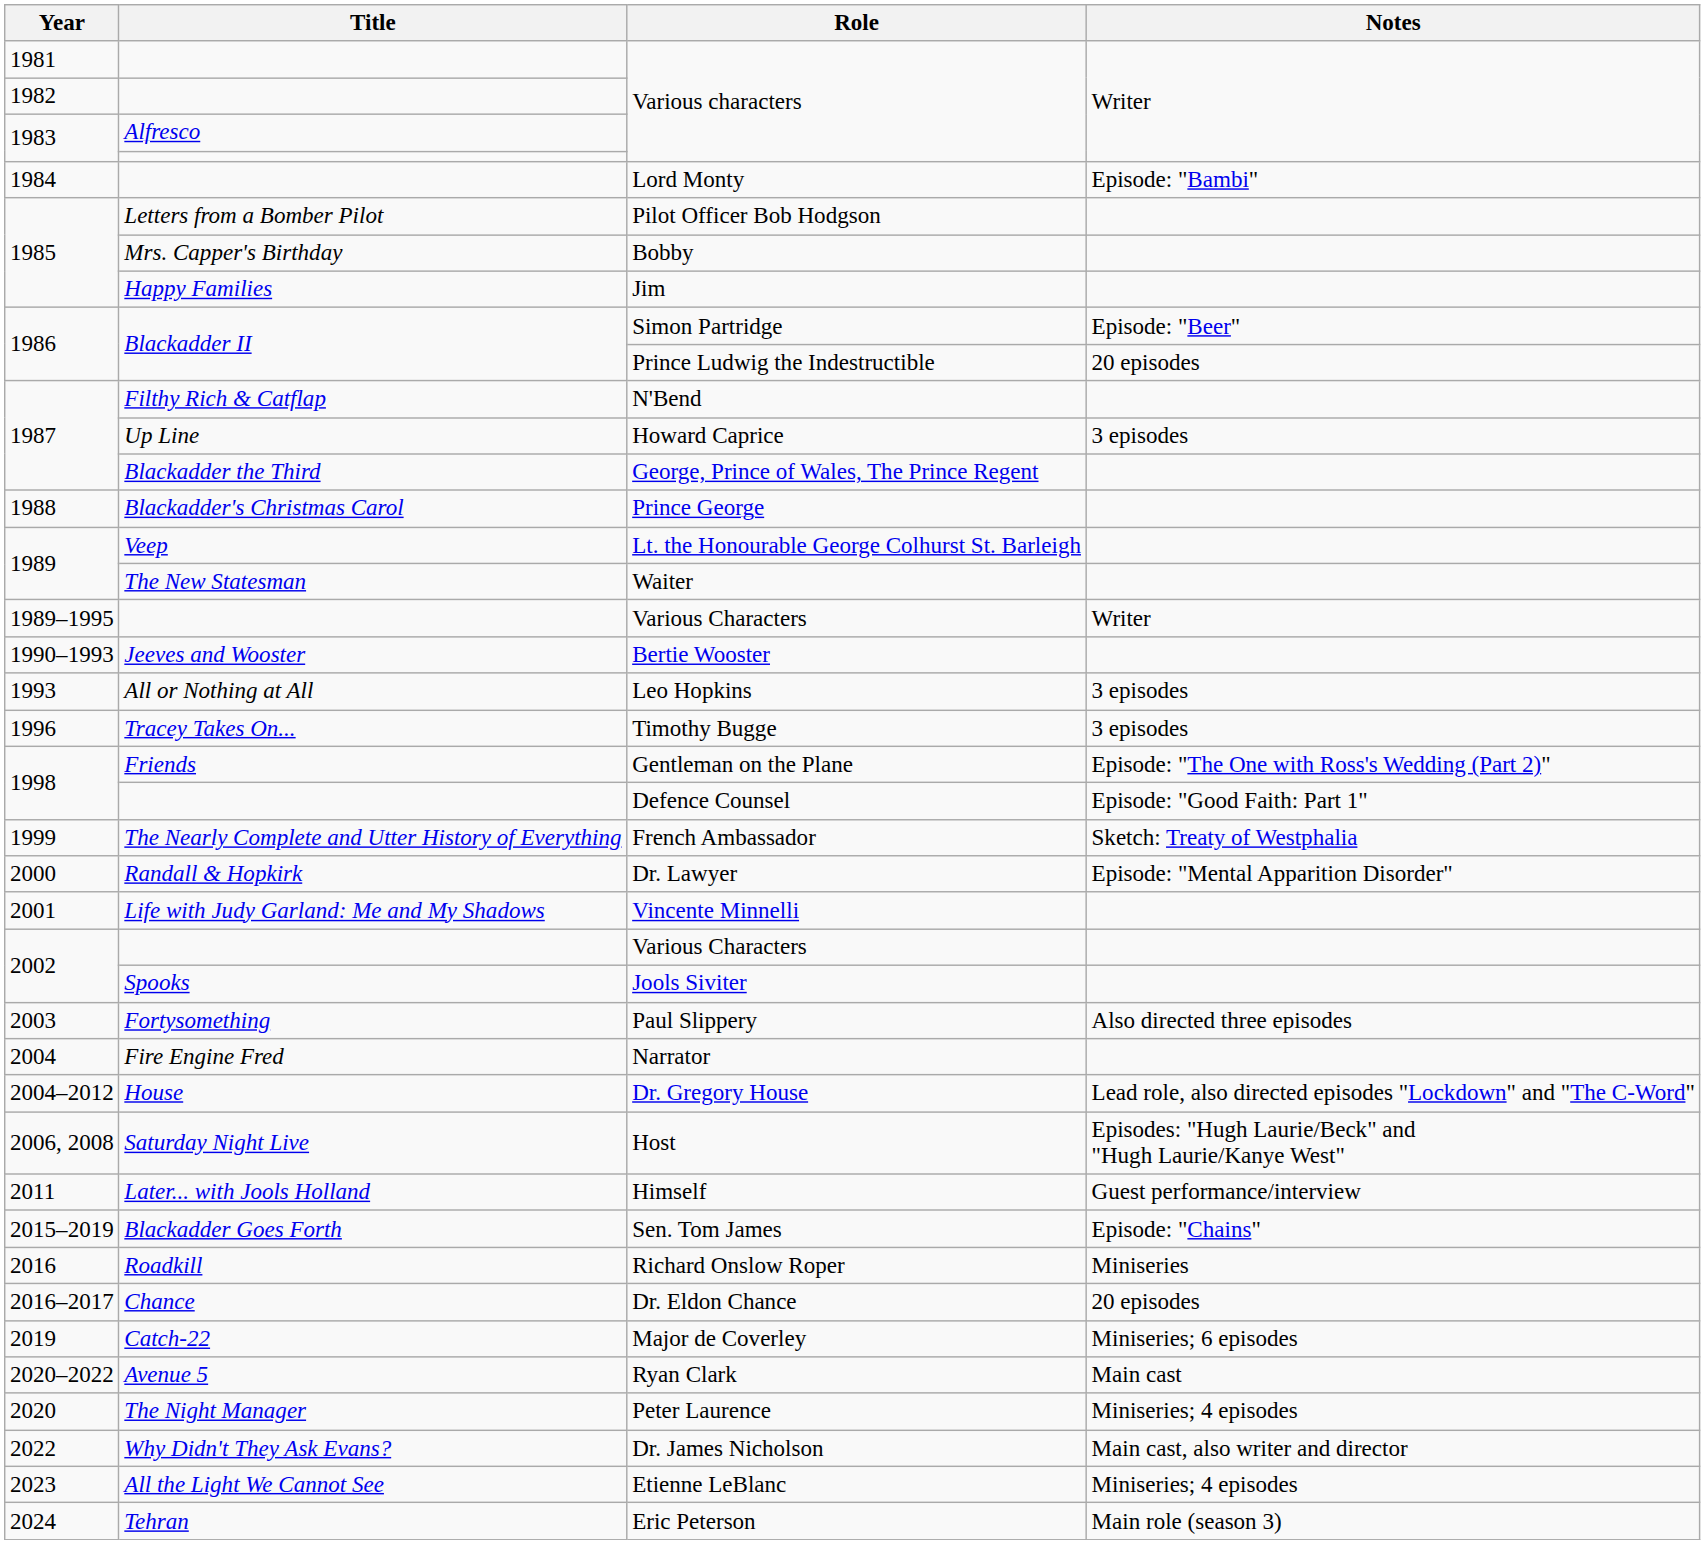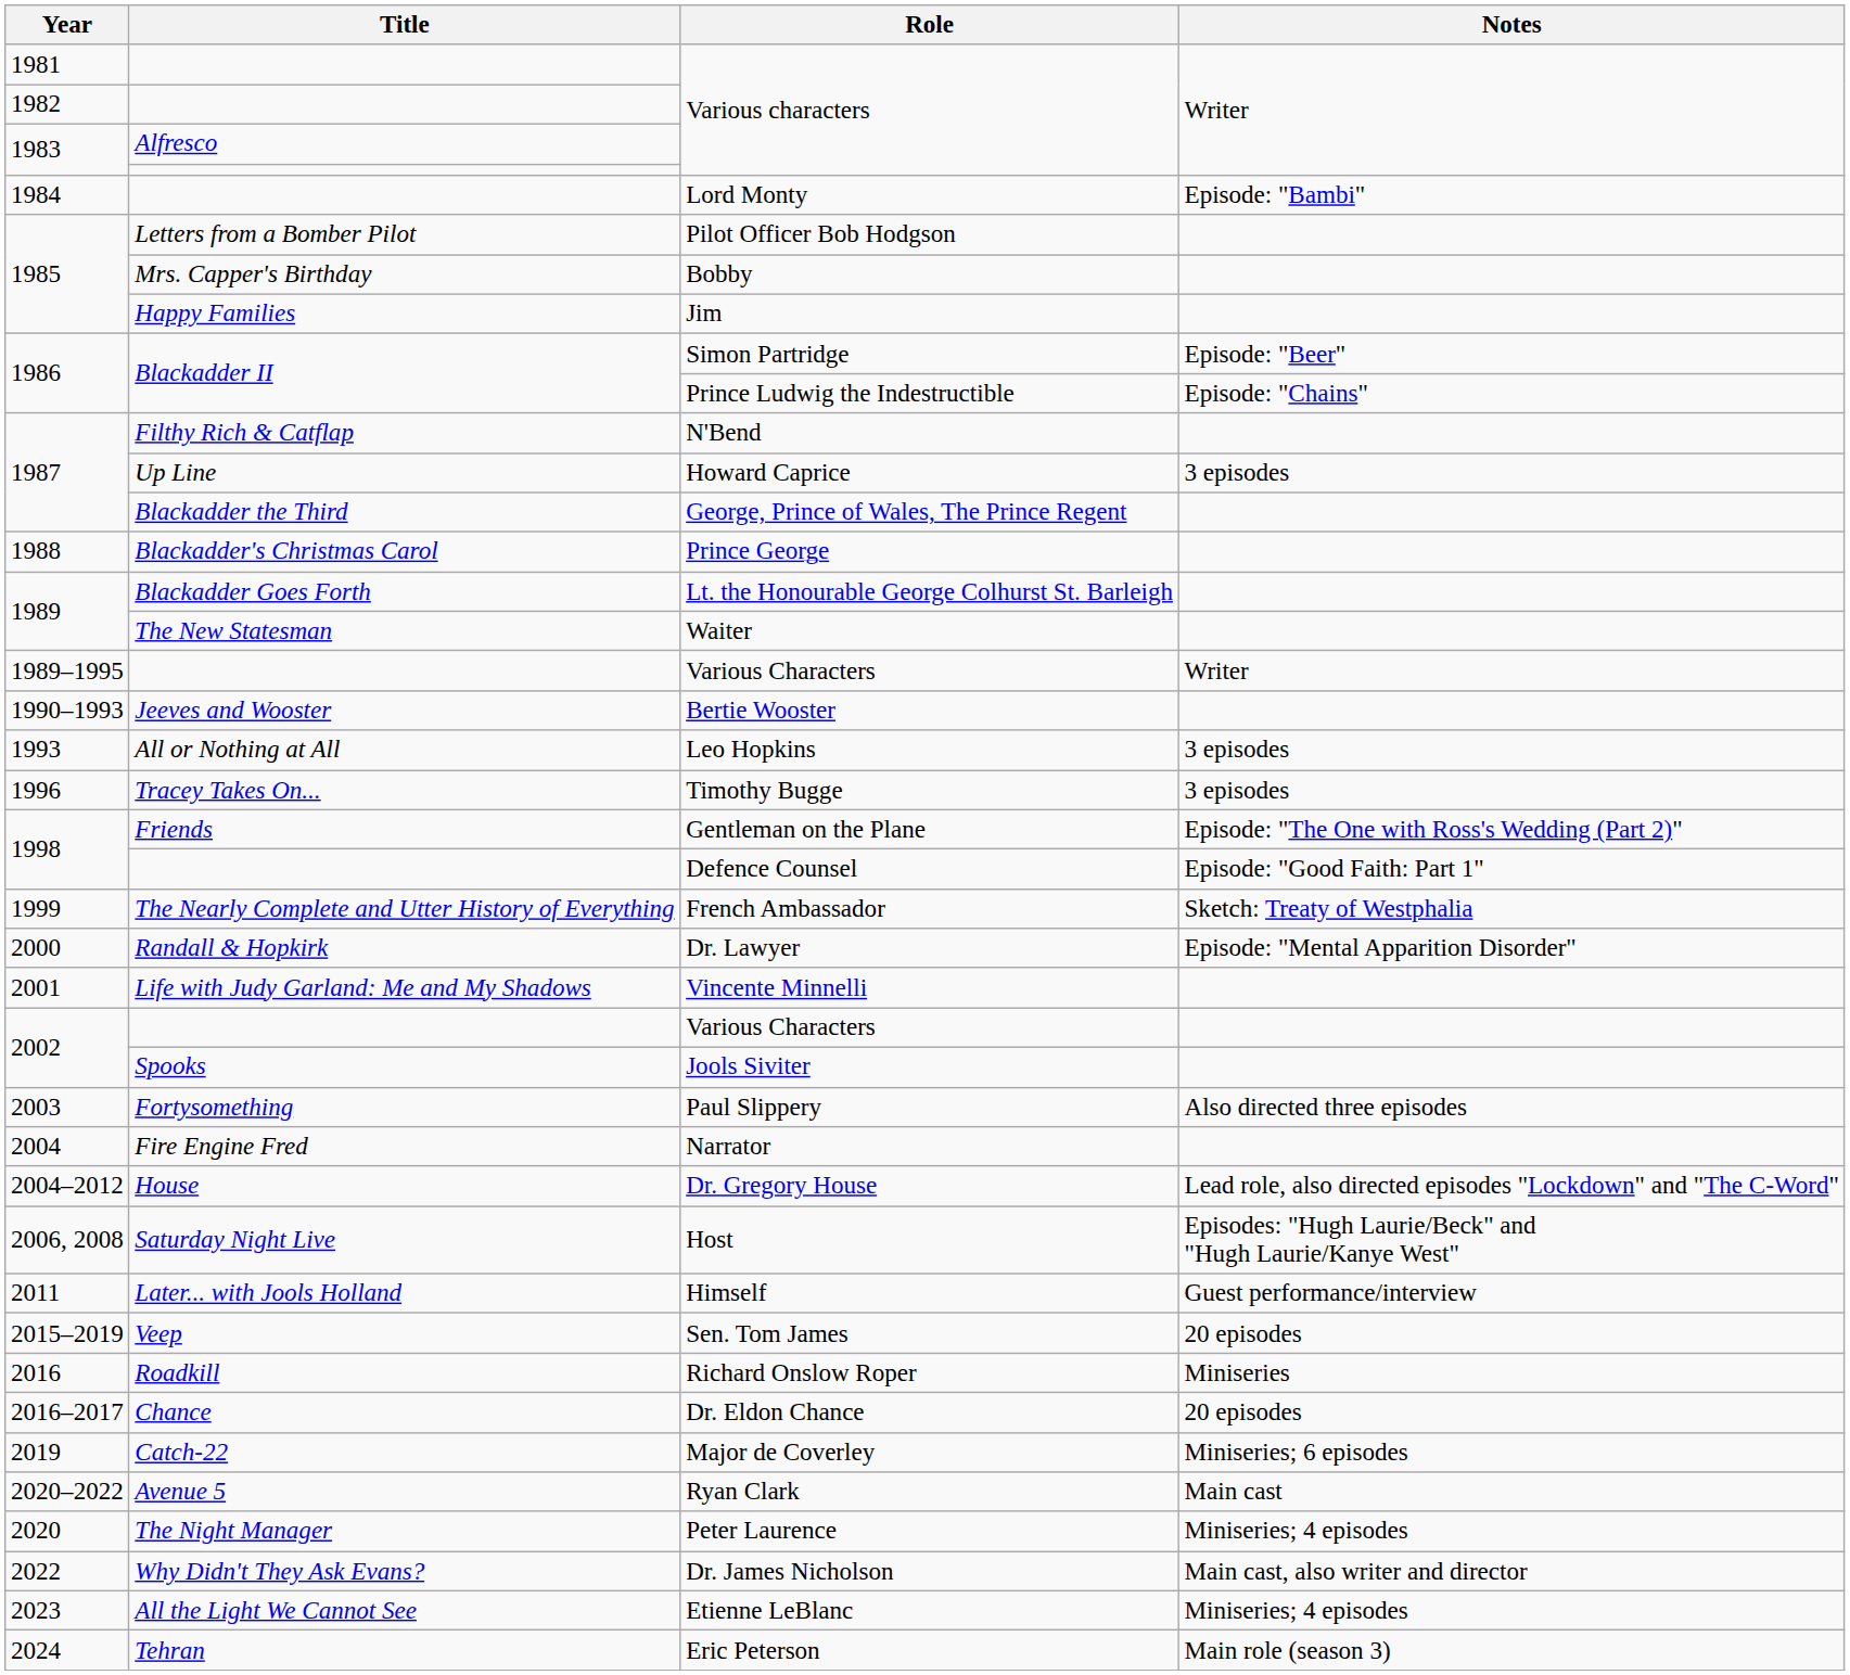 <table class="wikitable sortable">
 <tr>
 <th>Year</th>
 <th>Title</th>
 <th>Role</th>
 <th>Notes</th>
 </tr>
 <tr>
 <td>1981</td>
 <td><em></em></td>
 <td rowspan="4">Various characters</td>
 <td rowspan="4">Writer</td>
 </tr>
 <tr>
 <td>1982</td>
 <td><em></em></td>
 </tr>
 <tr>
 <td rowspan="2">1983</td>
 <td><em><a href='#'>Alfresco</a></em></td>
 </tr>
 <tr>
 <td><em></em></td>
 </tr>
 <tr>
 <td>1984</td>
 <td><em></em></td>
 <td>Lord Monty</td>
 <td>Episode: "<a href='#'>Bambi</a>"</td>
 </tr>
 <tr>
 <td rowspan="3">1985</td>
 <td><em>Letters from a Bomber Pilot</em></td>
 <td>Pilot Officer Bob Hodgson</td>
 <td></td>
 </tr>
 <tr>
 <td><em>Mrs. Capper's Birthday</em></td>
 <td>Bobby</td>
 <td></td>
 </tr>
 <tr>
 <td><em><a href='#'>Happy Families</a></em></td>
 <td>Jim</td>
 <td></td>
 </tr>
 <tr>
 <td rowspan="2">1986</td>
 <td rowspan="2"><em><a href='#'>Blackadder II</a></em></td>
 <td>Simon Partridge</td>
 <td>Episode: "<a href='#'>Beer</a>"</td>
 </tr>
 <tr>
 <td>Prince Ludwig the Indestructible</td>
-<td>20 episodes</td>
+<td>Episode: "<a href='#'>Chains</a>"</td>
 </tr>
 <tr>
 <td rowspan="3">1987</td>
 <td><em><a href='#'>Filthy Rich & Catflap</a></em></td>
 <td>N'Bend</td>
 <td></td>
 </tr>
 <tr>
 <td><em>Up Line</em></td>
 <td>Howard Caprice</td>
 <td>3 episodes</td>
 </tr>
 <tr>
 <td><em><a href='#'>Blackadder the Third</a></em></td>
 <td><a href='#'>George, Prince of Wales, The Prince Regent</a></td>
 <td></td>
 </tr>
 <tr>
 <td>1988</td>
 <td><em><a href='#'>Blackadder's Christmas Carol</a></em></td>
 <td><a href='#'>Prince George</a></td>
 <td></td>
 </tr>
 <tr>
 <td rowspan="2">1989</td>
-<td><em><a href='#'>Veep</a></em></td>
+<td><em><a href='#'>Blackadder Goes Forth</a></em></td>
 <td><a href='#'>Lt. the Honourable George Colhurst St. Barleigh</a></td>
 <td></td>
 </tr>
 <tr>
 <td><em><a href='#'>The New Statesman</a></em></td>
 <td>Waiter</td>
 <td></td>
 </tr>
 <tr>
 <td>1989–1995</td>
 <td><em></em></td>
 <td>Various Characters</td>
 <td>Writer</td>
 </tr>
 <tr>
 <td>1990–1993</td>
 <td><em><a href='#'>Jeeves and Wooster</a></em></td>
 <td><a href='#'>Bertie Wooster</a></td>
 <td></td>
 </tr>
 <tr>
 <td>1993</td>
 <td><em>All or Nothing at All</em></td>
 <td>Leo Hopkins</td>
 <td>3 episodes</td>
 </tr>
 <tr>
 <td>1996</td>
 <td><em><a href='#'>Tracey Takes On...</a></em></td>
 <td>Timothy Bugge</td>
 <td>3 episodes</td>
 </tr>
 <tr>
 <td rowspan="2">1998</td>
 <td><em><a href='#'>Friends</a></em></td>
 <td>Gentleman on the Plane</td>
 <td>Episode: "<a href='#'>The One with Ross's Wedding (Part 2)</a>"</td>
 </tr>
 <tr>
 <td><em></em></td>
 <td>Defence Counsel</td>
 <td>Episode: "Good Faith: Part 1"</td>
 </tr>
 <tr>
 <td>1999</td>
 <td><em><a href='#'>The Nearly Complete and Utter History of Everything</a></em></td>
 <td>French Ambassador</td>
 <td>Sketch: <a href='#'>Treaty of Westphalia</a></td>
 </tr>
 <tr>
 <td>2000</td>
 <td><em><a href='#'>Randall & Hopkirk</a></em></td>
 <td>Dr. Lawyer</td>
 <td>Episode: "Mental Apparition Disorder"</td>
 </tr>
 <tr>
 <td>2001</td>
 <td><em><a href='#'>Life with Judy Garland: Me and My Shadows</a></em></td>
 <td><a href='#'>Vincente Minnelli</a></td>
 <td></td>
 </tr>
 <tr>
 <td rowspan="2">2002</td>
 <td><em></em></td>
 <td>Various Characters</td>
 <td></td>
 </tr>
 <tr>
 <td><em><a href='#'>Spooks</a></em></td>
 <td><a href='#'>Jools Siviter</a></td>
 <td></td>
 </tr>
 <tr>
 <td>2003</td>
 <td><em><a href='#'>Fortysomething</a></em></td>
 <td>Paul Slippery</td>
 <td>Also directed three episodes</td>
 </tr>
 <tr>
 <td>2004</td>
 <td><em>Fire Engine Fred</em></td>
 <td>Narrator</td>
 <td></td>
 </tr>
 <tr>
 <td>2004–2012</td>
 <td><em><a href='#'>House</a></em></td>
 <td><a href='#'>Dr. Gregory House</a></td>
 <td>Lead role, also directed episodes "<a href='#'>Lockdown</a>" and "<a href='#'>The C-Word</a>"</td>
 </tr>
 <tr>
 <td>2006, 2008</td>
 <td><em><a href='#'>Saturday Night Live</a></em></td>
 <td>Host</td>
 <td>Episodes: "Hugh Laurie/Beck" and<br>"Hugh Laurie/Kanye West"</td>
 </tr>
 <tr>
 <td>2011</td>
 <td><em><a href='#'>Later... with Jools Holland</a></em></td>
 <td>Himself</td>
 <td>Guest performance/interview</td>
 </tr>
 <tr>
 <td>2015–2019</td>
-<td><em><a href='#'>Blackadder Goes Forth</a></em></td>
+<td><em><a href='#'>Veep</a></em></td>
 <td>Sen. Tom James</td>
-<td>Episode: "<a href='#'>Chains</a>"</td>
+<td>20 episodes</td>
 </tr>
 <tr>
 <td>2016</td>
 <td><em><a href='#'>Roadkill</a></em></td>
 <td>Richard Onslow Roper</td>
 <td>Miniseries</td>
 </tr>
 <tr>
 <td>2016–2017</td>
 <td><em><a href='#'>Chance</a></em></td>
 <td>Dr. Eldon Chance</td>
 <td>20 episodes</td>
 </tr>
 <tr>
 <td>2019</td>
 <td><em><a href='#'>Catch-22</a></em></td>
 <td>Major de Coverley</td>
 <td>Miniseries; 6 episodes</td>
 </tr>
 <tr>
 <td>2020–2022</td>
 <td><em><a href='#'>Avenue 5</a></em></td>
 <td>Ryan Clark</td>
 <td>Main cast</td>
 </tr>
 <tr>
 <td>2020</td>
 <td><em><a href='#'>The Night Manager</a></em></td>
 <td>Peter Laurence</td>
 <td>Miniseries; 4 episodes</td>
 </tr>
 <tr>
 <td>2022</td>
 <td><em><a href='#'>Why Didn't They Ask Evans?</a></em></td>
 <td>Dr. James Nicholson</td>
 <td>Main cast, also writer and director</td>
 </tr>
 <tr>
 <td>2023</td>
 <td><em><a href='#'>All the Light We Cannot See</a></em></td>
 <td>Etienne LeBlanc</td>
 <td>Miniseries; 4 episodes</td>
 </tr>
 <tr>
 <td>2024</td>
 <td><em><a href='#'>Tehran</a></em></td>
 <td>Eric Peterson</td>
 <td>Main role (season 3)</td>
 </tr>
 </table>
